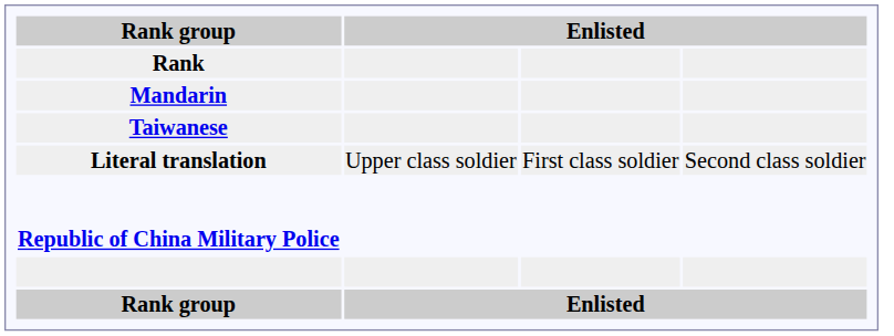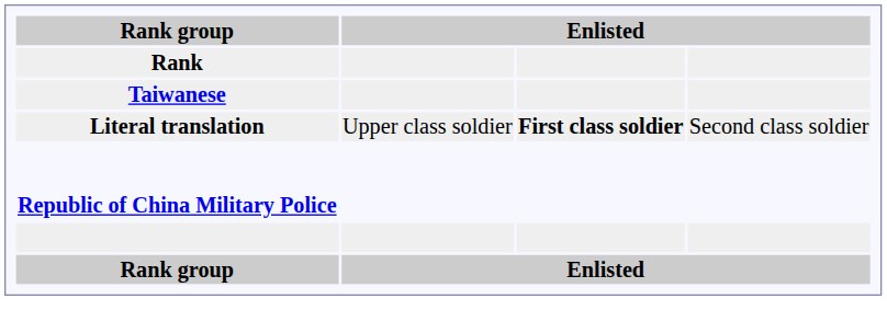 <table style="border:1px solid #8888aa; background-color:#f7f8ff; padding:5px; font-size:95%; margin: 0px 12px 12px 0px; text-align:center;">
 <tr style="background-color:#CCCCCC;">
 <th>Rank group</th>
 <th colspan=3>Enlisted</th>
 </tr>
 <tr style="background:#efefef;">
 <th>Rank</th>
-<td></td>
-<td></td>
-<td></td>
-</tr>
-<tr style="background:#efefef;">
-<th><a href='#'>Mandarin</a></th>
 <td></td>
 <td></td>
 <td></td>
 </tr>
 <tr style="background:#efefef;">
 <th><a href='#'>Taiwanese</a></th>
 <td></td>
 <td></td>
 <td></td>
 </tr>
 <tr style="background:#efefef;">
 <th>Literal translation</th>
 <td>Upper class soldier</td>
-<td>First class soldier</td>
+<td><strong>First class soldier</strong></td>
 <td>Second class soldier</td>
 </tr>
 <tr>
 <td rowspan=2><strong></strong></td>
 <td></td>
 <td></td>
 <td></td>
 </tr>
 <tr>
 <td></td>
 <td></td>
 <td></td>
 </tr>
 <tr>
 <td rowspan=2><strong></strong></td>
 <td></td>
 <td></td>
 <td></td>
 </tr>
 <tr>
 <td></td>
 <td></td>
 <td></td>
 </tr>
 <tr>
 <td rowspan=2><strong></strong></td>
 <td></td>
 <td></td>
 <td></td>
 </tr>
 <tr>
 <td></td>
 <td></td>
 <td></td>
 </tr>
 <tr>
 <td rowspan=2><strong></strong></td>
 <td></td>
 <td></td>
 <td></td>
 </tr>
 <tr>
 <td></td>
 <td></td>
 <td></td>
 </tr>
 <tr>
 <td rowspan=2><strong> <a href='#'>Republic of China Military Police</a></strong></td>
 <td></td>
 <td></td>
 <td></td>
 </tr>
 <tr>
 <td></td>
 <td></td>
 <td></td>
 </tr>
 <tr style="background:#efefef;">
 <th></th>
 <td><br></td>
 <td><br></td>
 <td><br></td>
 </tr>
 <tr style="background-color:#CCCCCC;">
 <th>Rank group</th>
 <th colspan=3>Enlisted</th>
 </tr>
 </table>
